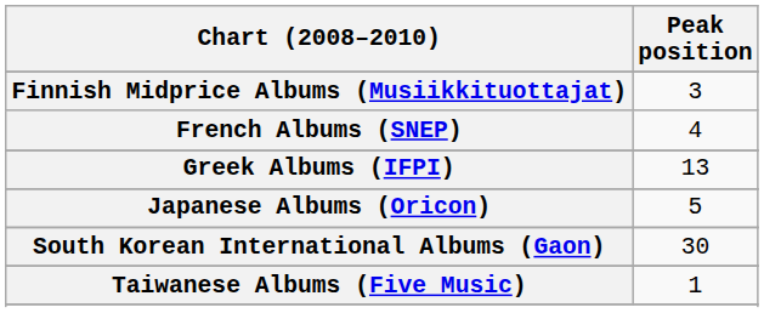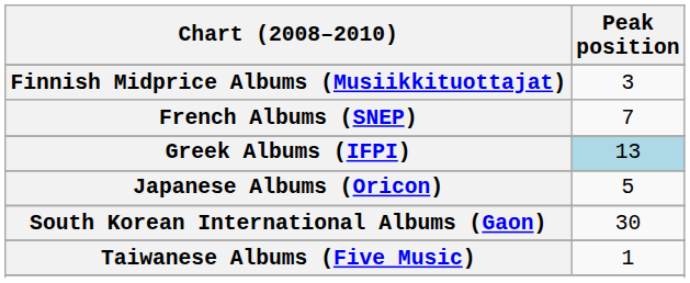 <table class="wikitable sortable plainrowheaders" style="text-align:center">
 <tr>
 <th scope="col">Chart (2008–2010)</th>
 <th scope="col">Peak<br>position</th>
 </tr>
 <tr>
 </tr>
 <tr>
 </tr>
 <tr>
 </tr>
 <tr>
 </tr>
 <tr>
 </tr>
 <tr>
 </tr>
 <tr>
 </tr>
 <tr>
 </tr>
 <tr>
 <th scope="row">Finnish Midprice Albums (<a href='#'>Musiikkituottajat</a>)</th>
 <td>3</td>
 </tr>
 <tr>
 <th scope="row">French Albums (<a href='#'>SNEP</a>)</th>
-<td>4</td>
+<td>7</td>
 </tr>
 <tr>
 </tr>
 <tr>
 <th scope="row">Greek Albums (<a href='#'>IFPI</a>)</th>
-<td>13</td>
+<td style="background: lightblue;">13</td>
 </tr>
 <tr>
 </tr>
 <tr>
 </tr>
 <tr>
 <th scope="row">Japanese Albums (<a href='#'>Oricon</a>)</th>
 <td>5</td>
 </tr>
 <tr>
 </tr>
 <tr>
 </tr>
 <tr>
 </tr>
 <tr>
 <th scope="row">South Korean International Albums (<a href='#'>Gaon</a>)</th>
 <td>30</td>
 </tr>
 <tr>
 </tr>
 <tr>
 </tr>
 <tr>
 </tr>
 <tr>
 <th scope="row">Taiwanese Albums (<a href='#'>Five Music</a>)</th>
 <td>1</td>
 </tr>
 <tr>
 </tr>
 <tr>
 </tr>
 </table>
